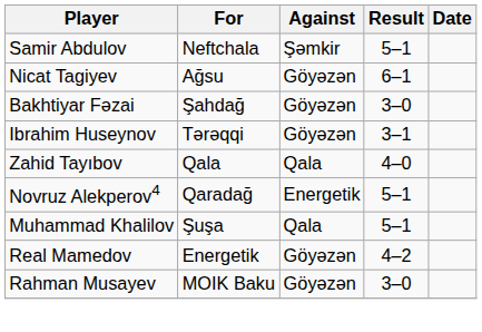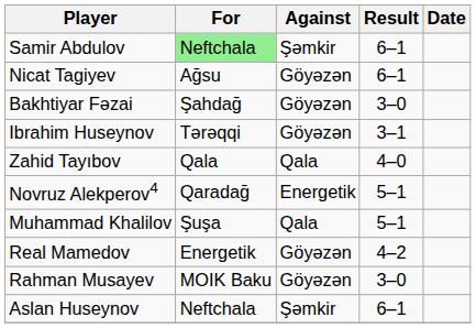 <table class="wikitable sortable">
 <tr>
 <th>Player</th>
 <th>For</th>
 <th>Against</th>
 <th style="text-align:center">Result</th>
 <th>Date</th>
 </tr>
 <tr>
 <td> Samir Abdulov</td>
-<td>Neftchala</td>
+<td style="background: lightgreen;">Neftchala</td>
 <td>Şəmkir</td>
-<td style="text-align:center;">5–1</td>
+<td style="text-align:center;">6–1</td>
 <td></td>
 </tr>
 <tr>
 <td> Nicat Tagiyev</td>
 <td>Ağsu</td>
 <td>Göyəzən</td>
 <td style="text-align:center;">6–1</td>
 <td></td>
 </tr>
 <tr>
 <td> Bakhtiyar Fəzai</td>
 <td>Şahdağ</td>
 <td>Göyəzən</td>
 <td style="text-align:center;">3–0</td>
 <td></td>
 </tr>
 <tr>
 <td> Ibrahim Huseynov</td>
 <td>Tərəqqi</td>
 <td>Göyəzən</td>
 <td style="text-align:center;">3–1</td>
 <td></td>
 </tr>
 <tr>
 <td> Zahid Tayıbov</td>
 <td>Qala</td>
 <td>Qala</td>
 <td style="text-align:center;">4–0</td>
 <td></td>
 </tr>
 <tr>
 <td> Novruz Alekperov<sup>4</sup></td>
 <td>Qaradağ</td>
 <td>Energetik</td>
 <td style="text-align:center;">5–1</td>
 <td></td>
 </tr>
 <tr>
 <td> Muhammad Khalilov</td>
 <td>Şuşa</td>
 <td>Qala</td>
 <td style="text-align:center;">5–1</td>
 <td></td>
 </tr>
 <tr>
 <td> Real Mamedov</td>
 <td>Energetik</td>
 <td>Göyəzən</td>
 <td style="text-align:center;">4–2</td>
 <td></td>
 </tr>
 <tr>
 <td> Rahman Musayev</td>
 <td>MOIK Baku</td>
 <td>Göyəzən</td>
 <td style="text-align:center;">3–0</td>
 <td></td>
 </tr>
 <tr>
+<td> Aslan Huseynov</td>
+<td>Neftchala</td>
+<td>Şəmkir</td>
+<td style="text-align:center;">6–1</td>
+<td></td>
+</tr>
+<tr>
 </tr>
 </table>
